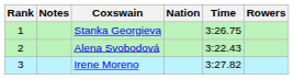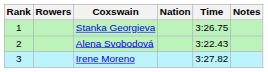 <table class="wikitable sortable" style="text-align:center">
 <tr>
 <th>Rank</th>
-<th>Notes</th>
+<th>Rowers</th>
 <th>Coxswain</th>
 <th>Nation</th>
 <th>Time</th>
-<th>Rowers</th>
+<th>Notes</th>
 </tr>
 <tr bgcolor=bbf3bb>
 <td>1</td>
-<td></td>
+<td align=left data-sort-value="Aleksieva, Verka"></td>
 <td align=left data-sort-value="Aleksieva, Verka"><a href='#'>Stanka Georgieva</a></td>
 <td align=left></td>
 <td>3:26.75</td>
-<td align=left data-sort-value="Aleksieva, Verka"></td>
+<td></td>
 </tr>
 <tr bgcolor=bbf3bb>
 <td>2</td>
-<td></td>
+<td align=left data-sort-value="Bartáková, Marie"></td>
 <td align=left data-sort-value="Svobodová, Alena"><a href='#'>Alena Svobodová</a></td>
 <td align=left></td>
 <td>3:22.43</td>
-<td align=left data-sort-value="Bartáková, Marie"></td>
+<td></td>
 </tr>
 <tr bgcolor=bbf3ff>
 <td>3</td>
-<td></td>
+<td align=left data-sort-value="Hansen, Lisa"></td>
 <td align=left data-sort-value="Moreno, Irene"><a href='#'>Irene Moreno</a></td>
 <td align=left></td>
 <td>3:27.82</td>
-<td align=left data-sort-value="Hansen, Lisa"></td>
+<td></td>
 </tr>
 </table>
